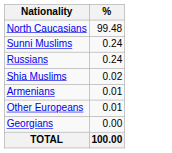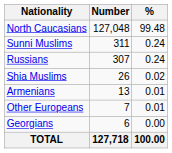 <table class="wikitable sortable">
 <tr>
 <th>Nationality</th>
+<th>Number</th>
 <th>%</th>
 </tr>
 <tr>
 <td><a href='#'>North Caucasians</a></td>
+<td align="right">127,048</td>
 <td align="right">99.48</td>
 </tr>
 <tr>
 <td><a href='#'>Sunni Muslims</a></td>
+<td align="right">311</td>
 <td align="right">0.24</td>
 </tr>
 <tr>
 <td><a href='#'>Russians</a></td>
+<td align="right">307</td>
 <td align="right">0.24</td>
 </tr>
 <tr>
 <td><a href='#'>Shia Muslims</a></td>
+<td align="right">26</td>
 <td align="right">0.02</td>
 </tr>
 <tr>
 <td><a href='#'>Armenians</a></td>
+<td align="right">13</td>
 <td align="right">0.01</td>
 </tr>
 <tr>
 <td><a href='#'>Other Europeans</a></td>
+<td align="right">7</td>
 <td align="right">0.01</td>
 </tr>
 <tr>
 <td><a href='#'>Georgians</a></td>
+<td align="right">6</td>
 <td align="right">0.00</td>
 </tr>
 <tr>
 <th>TOTAL</th>
+<th>127,718</th>
 <th>100.00</th>
 </tr>
 </table>
